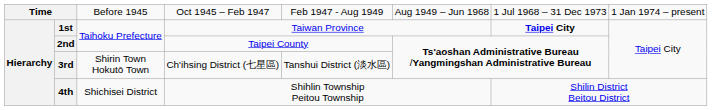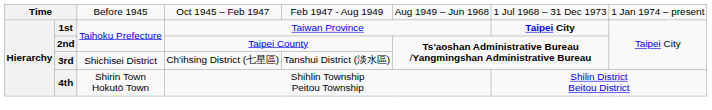 <table class=wikitable style="text-align:center;">
 <tr>
 <th colspan=2>Time</th>
 <td>Before 1945</td>
 <td>Oct 1945 – Feb 1947</td>
 <td>Feb 1947 - Aug 1949</td>
 <td>Aug 1949 – Jun 1968</td>
 <td>1 Jul 1968 – 31 Dec 1973</td>
 <td>1 Jan 1974 – present</td>
 </tr>
 <tr>
 <th rowspan=4>Hierarchy</th>
 <th>1st</th>
 <td rowspan=2><a href='#'>Taihoku Prefecture</a></td>
 <td colspan=3><a href='#'>Taiwan Province</a></td>
 <td><strong><a href='#'>Taipei</a> City</strong></td>
 <td rowspan=3><a href='#'>Taipei</a> City</td>
 </tr>
 <tr>
 <th>2nd</th>
 <td colspan=2><a href='#'>Taipei County</a></td>
 <td colspan=2 rowspan=2><strong>Ts'aoshan Administrative Bureau</strong><br>/<strong>Yangmingshan Administrative Bureau</strong></td>
 </tr>
 <tr>
 <th>3rd</th>
-<td>Shirin Town<br>Hokutō Town</td>
+<td>Shichisei District</td>
 <td>Ch'ihsing District (七星區)</td>
 <td>Tanshui District (淡水區)</td>
 </tr>
 <tr>
 <th>4th</th>
-<td>Shichisei District</td>
+<td>Shirin Town<br>Hokutō Town</td>
 <td colspan=3>Shihlin Township<br>Peitou Township</td>
 <td colspan=2><a href='#'>Shilin District</a><br><a href='#'>Beitou District</a></td>
 </tr>
 </table>
